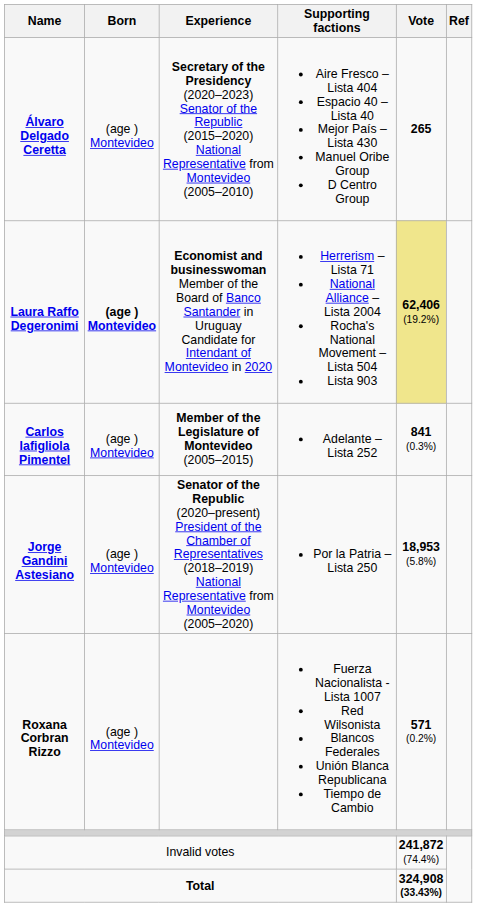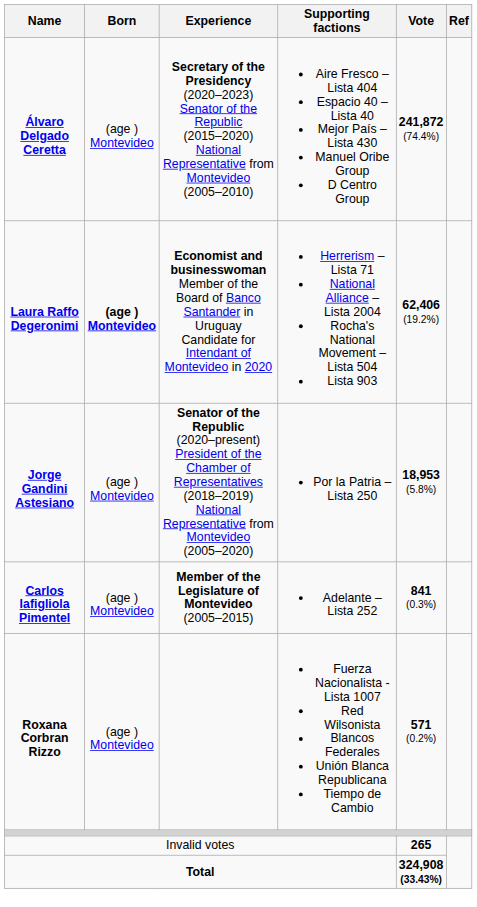 <table class="wikitable sortable" style="text-align:center;">
 <tr>
 <th>Name</th>
 <th>Born</th>
 <th class="unsortable">Experience</th>
 <th>Supporting factions</th>
 <th>Vote</th>
 <th>Ref</th>
 </tr>
 <tr>
 <td data-sort-value="Delgado Álvaro"><strong><br><a href='#'>Álvaro Delgado Ceretta</a></strong></td>
 <td><br>(age )<br><a href='#'>Montevideo</a></td>
 <td><strong>Secretary of the Presidency</strong> <br>(2020–2023)<br><a href='#'>Senator of the Republic</a><br>(2015–2020)<br><a href='#'>National Representative</a> from <a href='#'>Montevideo</a><br>(2005–2010)</td>
 <td><br><ul><li>Aire Fresco – Lista 404</li><li>Espacio 40 – Lista 40</li><li>Mejor País – Lista 430</li><li>Manuel Oribe Group</li><li>D Centro Group</li></ul></td>
-<td><strong>265</strong></td>
+<td><strong>241,872</strong><br><small>(74.4%)</small></td>
 <td></td>
 </tr>
 <tr>
 <td data-sort-value="Raffo, Laura"><strong><br><a href='#'>Laura Raffo Degeronimi</a></strong></td>
 <td><strong><br>(age )<br><a href='#'>Montevideo</a></strong></td>
 <td><strong>Economist and businesswoman</strong> <br>Member of the Board of <a href='#'>Banco Santander</a> in Uruguay<br>Candidate for <a href='#'>Intendant of Montevideo</a> in <a href='#'>2020</a></td>
 <td><br><ul><li><a href='#'>Herrerism</a> – Lista 71</li><li><a href='#'>National Alliance</a> – Lista 2004</li><li>Rocha's National Movement – Lista 504</li><li>Lista 903</li></ul></td>
-<td style="background: khaki;"><strong>62,406</strong><br><small>(19.2%)</small></td>
+<td><strong>62,406</strong><br><small>(19.2%)</small></td>
+<td></td>
+</tr>
+<tr>
+<td data-sort-value="Gandini, Jorge"><strong><br><a href='#'>Jorge Gandini Astesiano</a></strong></td>
+<td><br>(age )<br><a href='#'>Montevideo</a></td>
+<td><strong>Senator of the Republic</strong> <br>(2020–present)<br><a href='#'>President of the Chamber of Representatives</a><br>(2018–2019)<br><a href='#'>National Representative</a> from <a href='#'>Montevideo</a><br>(2005–2020)</td>
+<td><br><ul><li>Por la Patria – Lista 250</li></ul></td>
+<td><strong>18,953</strong><br><small>(5.8%)</small></td>
 <td></td>
 </tr>
 <tr>
 <td><strong><br><a href='#'>Carlos Iafigliola Pimentel</a></strong></td>
 <td><br>(age )<br><a href='#'>Montevideo</a></td>
 <td><strong>Member of the Legislature of Montevideo</strong><br>(2005–2015)</td>
 <td><br><ul><li>Adelante – Lista 252</li></ul></td>
 <td><strong>841</strong><br><small>(0.3%)</small></td>
-<td></td>
-</tr>
-<tr>
-<td data-sort-value="Gandini, Jorge"><strong><br><a href='#'>Jorge Gandini Astesiano</a></strong></td>
-<td><br>(age )<br><a href='#'>Montevideo</a></td>
-<td><strong>Senator of the Republic</strong> <br>(2020–present)<br><a href='#'>President of the Chamber of Representatives</a><br>(2018–2019)<br><a href='#'>National Representative</a> from <a href='#'>Montevideo</a><br>(2005–2020)</td>
-<td><br><ul><li>Por la Patria – Lista 250</li></ul></td>
-<td><strong>18,953</strong><br><small>(5.8%)</small></td>
 <td></td>
 </tr>
 <tr>
 <td><strong><br>Roxana Corbran Rizzo</strong></td>
 <td><br>(age )<br><a href='#'>Montevideo</a></td>
 <td></td>
 <td><br><ul><li>Fuerza Nacionalista - Lista 1007</li><li>Red Wilsonista</li><li>Blancos Federales</li><li>Unión Blanca Republicana</li><li>Tiempo de Cambio</li></ul></td>
 <td><strong>571</strong><br><small>(0.2%)</small></td>
 <td></td>
 </tr>
 <tr>
 <td bgcolor="lightgray" colspan="6"></td>
 </tr>
 <tr>
 <td colspan="4">Invalid votes</td>
-<td><strong>241,872</strong><br><small>(74.4%)</small></td>
+<td><strong>265</strong></td>
 <td rowspan="2"></td>
 </tr>
 <tr style="font-weight:bold">
 <td colspan="4"><strong>Total</strong></td>
 <td><strong>324,908</strong><br><small>(33.43%)</small></td>
 </tr>
 </table>
